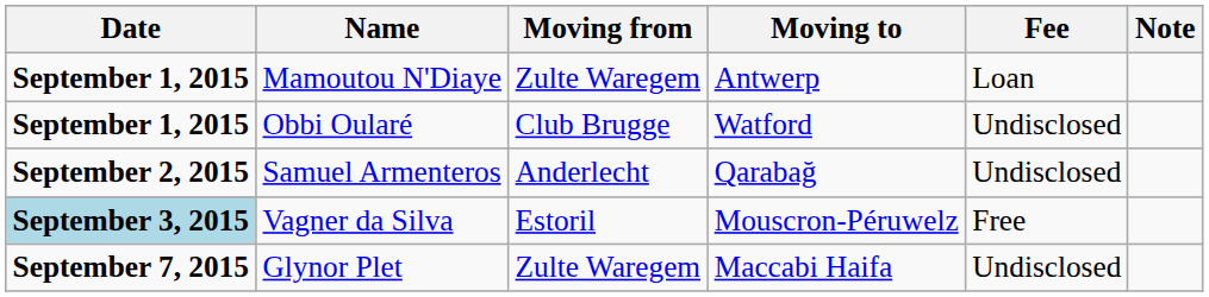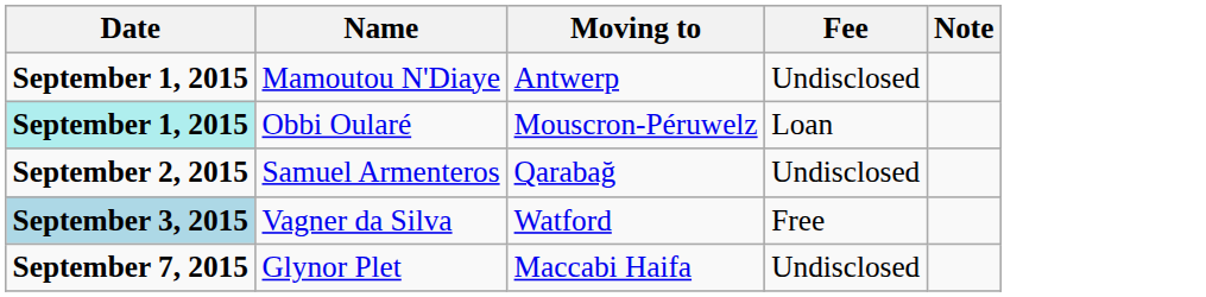 <table class="wikitable sortable">
 <tr>
 <th>Date</th>
 <th>Name</th>
-<th>Moving from</th>
 <th>Moving to</th>
 <th>Fee</th>
 <th>Note</th>
 </tr>
 <tr>
 <td><strong>September 1, 2015</strong></td>
 <td> <a href='#'>Mamoutou N'Diaye</a></td>
-<td> <a href='#'>Zulte Waregem</a></td>
 <td> <a href='#'>Antwerp</a></td>
-<td>Loan </td>
+<td>Undisclosed </td>
 <td></td>
 </tr>
 <tr>
-<td><strong>September 1, 2015</strong></td>
+<td style="background: paleturquoise;"><strong>September 1, 2015</strong></td>
 <td> <a href='#'>Obbi Oularé</a></td>
-<td> <a href='#'>Club Brugge</a></td>
-<td> <a href='#'>Watford</a></td>
-<td>Undisclosed </td>
+<td> <a href='#'>Mouscron-Péruwelz</a></td>
+<td>Loan </td>
 <td></td>
 </tr>
 <tr>
 <td><strong>September 2, 2015</strong></td>
 <td> <a href='#'>Samuel Armenteros</a></td>
-<td> <a href='#'>Anderlecht</a></td>
 <td> <a href='#'>Qarabağ</a></td>
 <td>Undisclosed </td>
 <td align=center></td>
 </tr>
 <tr>
 <td style="background: lightblue;"><strong>September 3, 2015</strong></td>
 <td> <a href='#'>Vagner da Silva</a></td>
-<td> <a href='#'>Estoril</a></td>
-<td> <a href='#'>Mouscron-Péruwelz</a></td>
+<td> <a href='#'>Watford</a></td>
 <td>Free </td>
 <td></td>
 </tr>
 <tr>
 <td><strong>September 7, 2015</strong></td>
 <td> <a href='#'>Glynor Plet</a></td>
-<td> <a href='#'>Zulte Waregem</a></td>
 <td> <a href='#'>Maccabi Haifa</a></td>
 <td>Undisclosed </td>
 <td align=center></td>
 </tr>
 </table>
